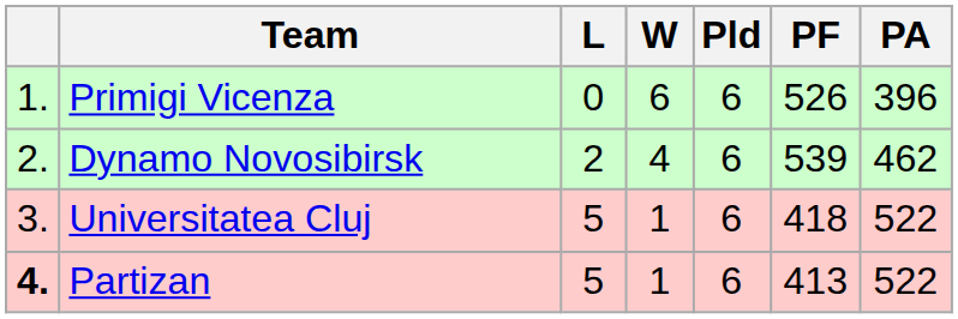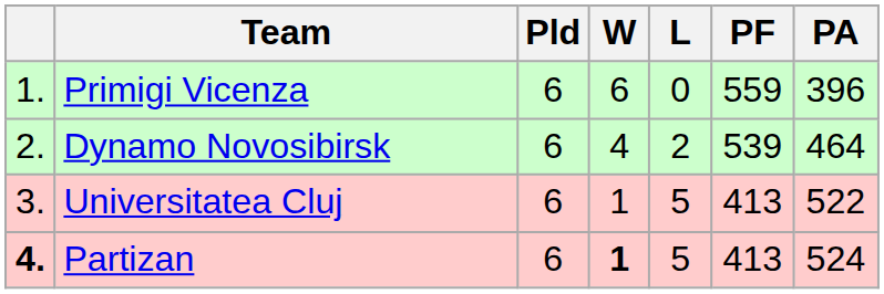 <table class=wikitable style="text-align:center">
 <tr>
 <th width=15></th>
 <th width=200>Team</th>
+<th width=20>Pld</th>
+<th width=20>W</th>
 <th width=20>L</th>
-<th width=20>W</th>
-<th width=20>Pld</th>
 <th width=30>PF</th>
 <th width=30>PA</th>
 </tr>
 <tr style="background: #ccffcc;">
 <td>1.</td>
 <td align=left> <a href='#'>Primigi Vicenza</a></td>
-<td>0</td>
 <td>6</td>
 <td>6</td>
-<td>526</td>
+<td>0</td>
+<td>559</td>
 <td>396</td>
 </tr>
 <tr style="background: #ccffcc;">
 <td>2.</td>
 <td align=left> <a href='#'>Dynamo Novosibirsk</a></td>
+<td>6</td>
+<td>4</td>
 <td>2</td>
-<td>4</td>
-<td>6</td>
 <td>539</td>
-<td>462</td>
+<td>464</td>
 </tr>
 <tr style="background: #ffcccc;">
 <td>3.</td>
 <td align=left> <a href='#'>Universitatea Cluj</a></td>
+<td>6</td>
+<td>1</td>
 <td>5</td>
-<td>1</td>
-<td>6</td>
-<td>418</td>
+<td>413</td>
 <td>522</td>
 </tr>
 <tr style="background: #ffcccc;">
 <td><strong>4.</strong></td>
 <td align=left> <a href='#'>Partizan</a></td>
+<td>6</td>
+<td><strong>1</strong></td>
 <td>5</td>
-<td>1</td>
-<td>6</td>
 <td>413</td>
-<td>522</td>
+<td>524</td>
 </tr>
 </table>
